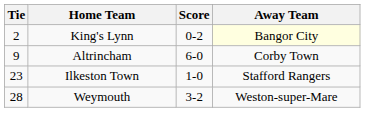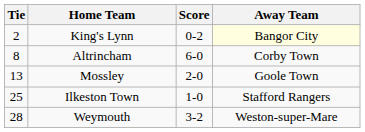 <table class="wikitable" style="text-align:center;">
 <tr>
 <th width=20>Tie</th>
 <th width=175>Home Team</th>
 <th width=20>Score</th>
 <th width=175>Away Team</th>
 </tr>
 <tr>
 <td>2</td>
 <td>King's Lynn</td>
 <td>0-2</td>
 <td style="background: lightyellow;">Bangor City</td>
 </tr>
 <tr>
-<td>9</td>
+<td>8</td>
 <td>Altrincham</td>
 <td>6-0</td>
 <td>Corby Town</td>
 </tr>
 <tr>
-<td>23</td>
+<td>13</td>
+<td>Mossley</td>
+<td>2-0</td>
+<td>Goole Town</td>
+</tr>
+<tr>
+<td>25</td>
 <td>Ilkeston Town</td>
 <td>1-0</td>
 <td>Stafford Rangers</td>
 </tr>
 <tr>
 <td>28</td>
 <td>Weymouth</td>
 <td>3-2</td>
 <td>Weston-super-Mare</td>
 </tr>
 </table>
